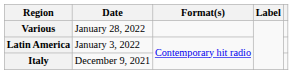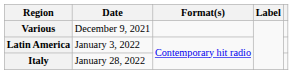 <table class="wikitable plainrowheaders" border="1">
 <tr>
 <th scope="col">Region</th>
 <th scope="col">Date</th>
 <th scope="col">Format(s)</th>
 <th scope="col">Label</th>
 <th scope="col"></th>
 </tr>
 <tr>
 <th scope="row">Various</th>
-<td>January 28, 2022</td>
+<td>December 9, 2021</td>
 <td></td>
 <td rowspan="3"></td>
 <td style="text-align:center;"></td>
 </tr>
 <tr>
 <th scope="row">Latin America</th>
 <td>January 3, 2022</td>
 <td rowspan="2"><a href='#'>Contemporary hit radio</a></td>
 <td style="text-align:center;"></td>
 </tr>
 <tr>
 <th scope="row">Italy</th>
-<td>December 9, 2021</td>
+<td>January 28, 2022</td>
 <td style="text-align:center;"></td>
 </tr>
 </table>
